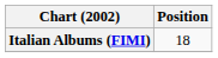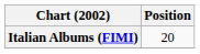 <table class="wikitable plainrowheaders" style="text-align:center;">
 <tr>
 <th>Chart (2002)</th>
 <th>Position</th>
 </tr>
 <tr>
 <th scope="row">Italian Albums (<a href='#'>FIMI</a>)</th>
-<td>18</td>
+<td>20</td>
 </tr>
 <tr>
 </tr>
 </table>
